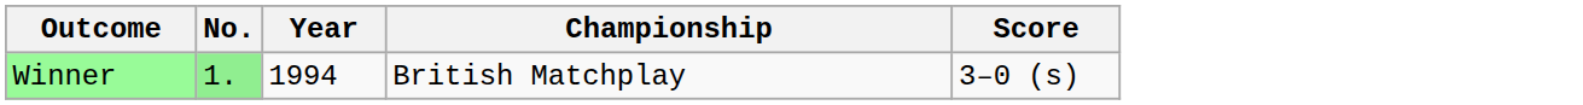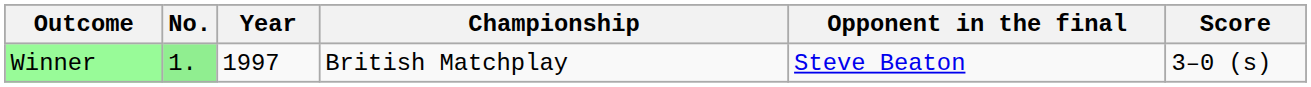 <table class="sortable wikitable">
 <tr>
 <th width="80">Outcome</th>
 <th width="20">No.</th>
 <th width="50">Year</th>
 <th style="width:250px;">Championship</th>
+<th style="width:200px;">Opponent in the final</th>
 <th width="70">Score</th>
 </tr>
 <tr>
 <td style="background:#98FB98">Winner</td>
 <td style="background: lightgreen;">1.</td>
-<td>1994</td>
+<td>1997</td>
 <td>British Matchplay</td>
+<td> <a href='#'>Steve Beaton</a></td>
 <td>3–0 (s)</td>
 </tr>
 </table>
